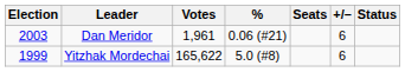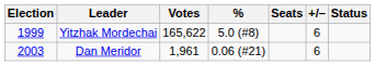 <table class=wikitable style=text-align:center>
 <tr>
 <th>Election</th>
 <th>Leader</th>
 <th>Votes</th>
 <th>%</th>
 <th>Seats</th>
 <th>+/–</th>
 <th>Status</th>
 </tr>
 <tr>
+<td><a href='#'>1999</a></td>
+<td><a href='#'>Yitzhak Mordechai</a></td>
+<td>165,622</td>
+<td>5.0 (#8)</td>
+<td></td>
+<td> 6</td>
+<td></td>
+</tr>
+<tr>
 <td><a href='#'>2003</a></td>
 <td><a href='#'>Dan Meridor</a></td>
 <td>1,961</td>
 <td>0.06 (#21)</td>
 <td></td>
 <td> 6</td>
 <td></td>
 </tr>
-<tr>
-<td><a href='#'>1999</a></td>
-<td><a href='#'>Yitzhak Mordechai</a></td>
-<td>165,622</td>
-<td>5.0 (#8)</td>
-<td></td>
-<td> 6</td>
-<td></td>
-</tr>
 </table>
